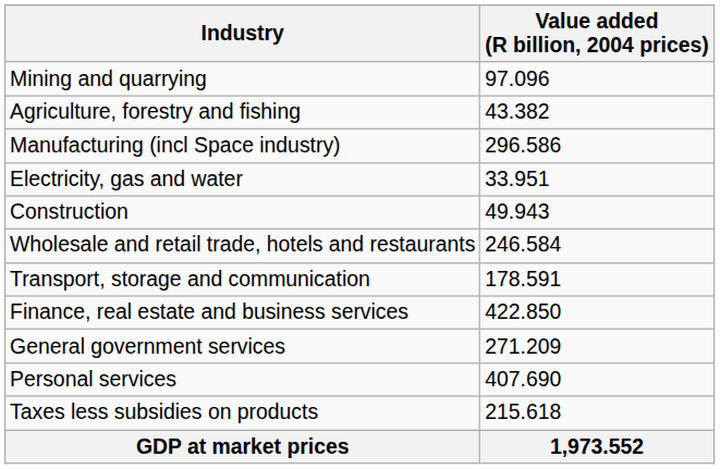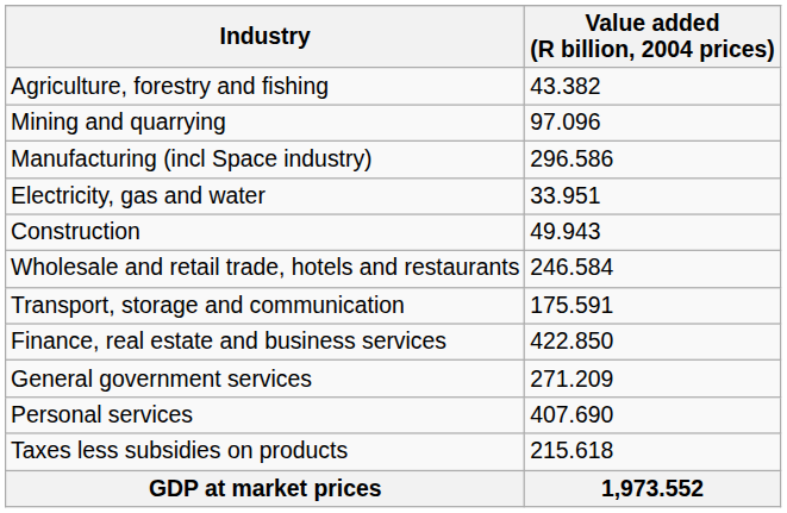 <table class="wikitable sortable">
 <tr>
 </tr>
 <tr>
 <th>Industry</th>
 <th>Value added<br>(R billion, 2004 prices)</th>
 </tr>
 <tr>
+<td>Agriculture, forestry and fishing</td>
+<td>43.382</td>
+</tr>
+<tr>
 <td>Mining and quarrying</td>
 <td>97.096</td>
-</tr>
-<tr>
-<td>Agriculture, forestry and fishing</td>
-<td>43.382</td>
 </tr>
 <tr>
 <td>Manufacturing (incl Space industry)</td>
 <td>296.586</td>
 </tr>
 <tr>
 <td>Electricity, gas and water</td>
 <td>33.951</td>
 </tr>
 <tr>
 <td>Construction</td>
 <td>49.943</td>
 </tr>
 <tr>
 <td>Wholesale and retail trade, hotels and restaurants</td>
 <td>246.584</td>
 </tr>
 <tr>
 <td>Transport, storage and communication</td>
-<td>178.591</td>
+<td>175.591</td>
 </tr>
 <tr>
 <td>Finance, real estate and business services</td>
 <td>422.850</td>
 </tr>
 <tr>
 <td>General government services</td>
 <td>271.209</td>
 </tr>
 <tr>
 <td>Personal services</td>
 <td>407.690</td>
 </tr>
 <tr>
 <td>Taxes less subsidies on products</td>
 <td>215.618</td>
 </tr>
 <tr>
 <th>GDP at market prices</th>
 <th>1,973.552</th>
 </tr>
 </table>
